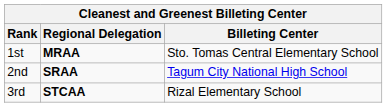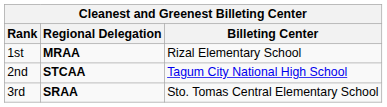 <table class="wikitable sortable">
 <tr>
 <th colspan=5>Cleanest and Greenest Billeting Center</th>
 </tr>
 <tr>
 <th>Rank</th>
 <th>Regional Delegation</th>
 <th>Billeting Center</th>
 </tr>
 <tr>
 <td>1st</td>
 <td> <strong>MRAA</strong></td>
-<td>Sto. Tomas Central Elementary School</td>
+<td>Rizal Elementary School</td>
 </tr>
 <tr>
 <td>2nd</td>
-<td> <strong>SRAA</strong></td>
+<td> <strong>STCAA</strong></td>
 <td><a href='#'>Tagum City National High School</a></td>
 </tr>
 <tr>
 <td>3rd</td>
-<td> <strong>STCAA</strong></td>
-<td>Rizal Elementary School</td>
+<td> <strong>SRAA</strong></td>
+<td>Sto. Tomas Central Elementary School</td>
 </tr>
 </table>
